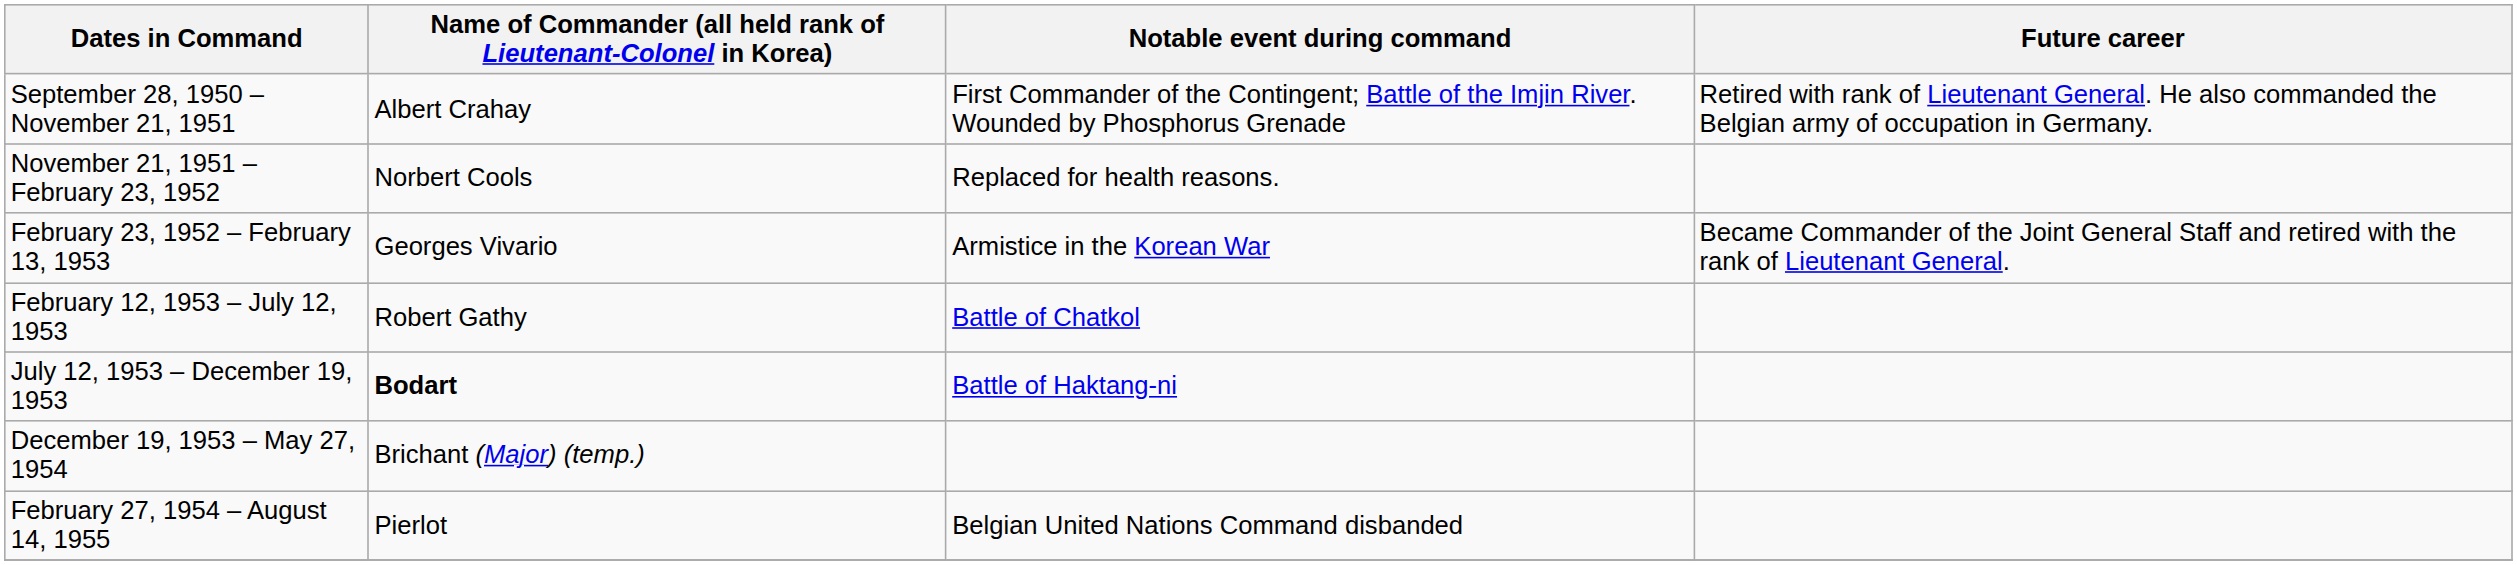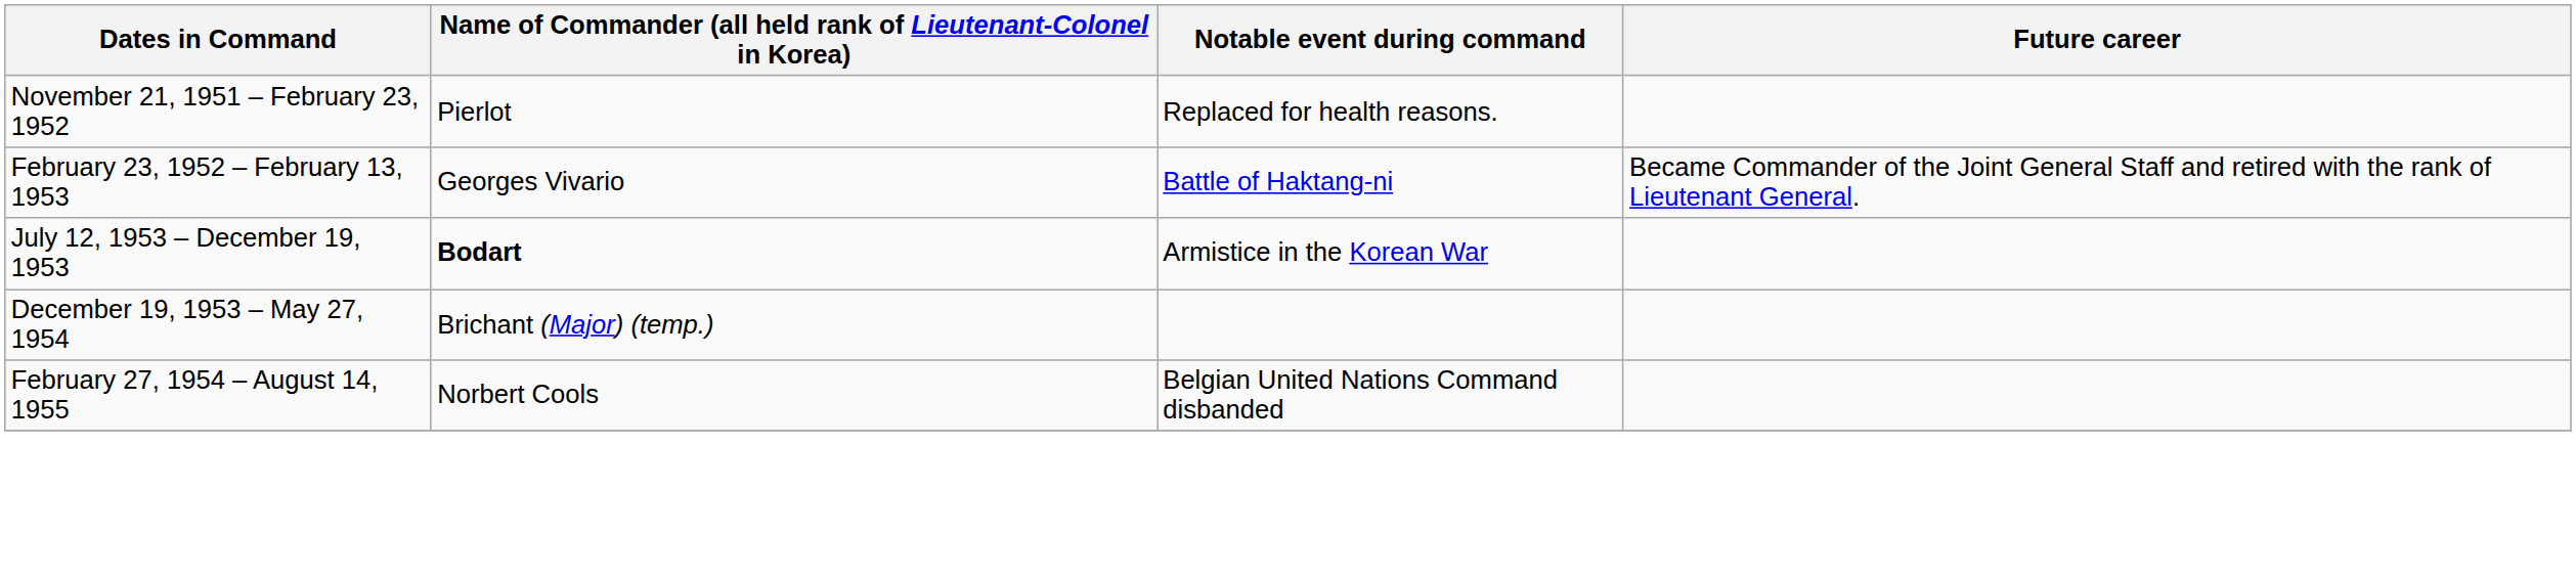 <table class="wikitable">
 <tr>
 <th>Dates in Command</th>
 <th>Name of Commander (all held rank of <a href='#'><em>Lieutenant-Colonel</em></a> in Korea)</th>
 <th>Notable event during command</th>
 <th>Future career</th>
 </tr>
 <tr>
-<td>September 28, 1950 – November 21, 1951</td>
-<td>Albert Crahay</td>
-<td>First Commander of the Contingent; <a href='#'>Battle of the Imjin River</a>. Wounded by Phosphorus Grenade</td>
-<td>Retired with rank of <a href='#'>Lieutenant General</a>. He also commanded the Belgian army of occupation in Germany.</td>
-</tr>
-<tr>
 <td>November 21, 1951 – February 23, 1952</td>
-<td>Norbert Cools</td>
+<td>Pierlot</td>
 <td>Replaced for health reasons.</td>
 <td></td>
 </tr>
 <tr>
 <td>February 23, 1952 – February 13, 1953</td>
 <td>Georges Vivario</td>
-<td>Armistice in the <a href='#'>Korean War</a></td>
+<td><a href='#'>Battle of Haktang-ni</a></td>
 <td>Became Commander of the Joint General Staff and retired with the rank of <a href='#'>Lieutenant General</a>.</td>
-</tr>
-<tr>
-<td>February 12, 1953 – July 12, 1953</td>
-<td>Robert Gathy</td>
-<td><a href='#'>Battle of Chatkol</a></td>
-<td></td>
 </tr>
 <tr>
 <td>July 12, 1953 – December 19, 1953</td>
 <td><strong>Bodart</strong></td>
-<td><a href='#'>Battle of Haktang-ni</a></td>
+<td>Armistice in the <a href='#'>Korean War</a></td>
 <td></td>
 </tr>
 <tr>
 <td>December 19, 1953 – May 27, 1954</td>
 <td>Brichant <em>(<a href='#'>Major</a>)</em> <em>(temp.)</em></td>
 <td></td>
 <td></td>
 </tr>
 <tr>
 <td>February 27, 1954 – August 14, 1955</td>
-<td>Pierlot</td>
+<td>Norbert Cools</td>
 <td>Belgian United Nations Command disbanded</td>
 <td></td>
 </tr>
 <tr>
 </tr>
 </table>
